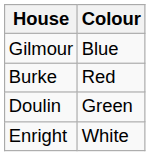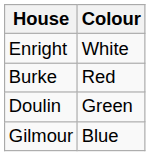 <table class="wikitable">
 <tr>
 <th>House</th>
 <th>Colour</th>
 </tr>
 <tr>
-<td>Gilmour</td>
-<td>Blue</td>
+<td>Enright</td>
+<td>White</td>
 </tr>
 <tr>
 <td>Burke</td>
 <td>Red</td>
 </tr>
 <tr>
 <td>Doulin</td>
 <td>Green</td>
 </tr>
 <tr>
-<td>Enright</td>
-<td>White</td>
+<td>Gilmour</td>
+<td>Blue</td>
 </tr>
 </table>
